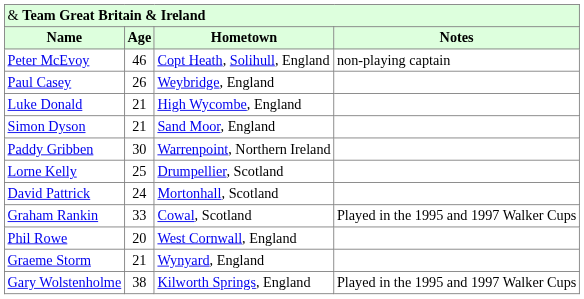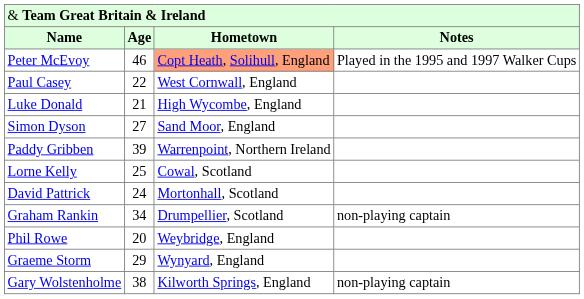 <table border="1" cellpadding="3" style="border-collapse: collapse;">
 <tr style="background:#dfd;">
 <td colspan=5> &  <strong>Team Great Britain & Ireland</strong></td>
 </tr>
 <tr style="background:#dfd;">
 <th>Name</th>
 <th>Age</th>
 <th>Hometown</th>
 <th>Notes</th>
 </tr>
 <tr>
 <td> <a href='#'>Peter McEvoy</a></td>
 <td style="text-align:center;">46</td>
-<td><a href='#'>Copt Heath</a>, <a href='#'>Solihull</a>, England</td>
-<td>non-playing captain</td>
+<td style="background: lightsalmon;"><a href='#'>Copt Heath</a>, <a href='#'>Solihull</a>, England</td>
+<td>Played in the 1995 and 1997 Walker Cups</td>
 </tr>
 <tr>
 <td> <a href='#'>Paul Casey</a></td>
-<td style="text-align:center;">26</td>
-<td><a href='#'>Weybridge</a>, England</td>
+<td style="text-align:center;">22</td>
+<td><a href='#'>West Cornwall</a>, England</td>
 <td></td>
 </tr>
 <tr>
 <td> <a href='#'>Luke Donald</a></td>
 <td style="text-align:center;">21</td>
 <td><a href='#'>High Wycombe</a>, England</td>
 <td></td>
 </tr>
 <tr>
 <td> <a href='#'>Simon Dyson</a></td>
-<td style="text-align:center;">21</td>
+<td style="text-align:center;">27</td>
 <td><a href='#'>Sand Moor</a>, England</td>
 <td></td>
 </tr>
 <tr>
 <td> <a href='#'>Paddy Gribben</a></td>
-<td style="text-align:center;">30</td>
+<td style="text-align:center;">39</td>
 <td><a href='#'>Warrenpoint</a>, Northern Ireland</td>
 <td></td>
 </tr>
 <tr>
 <td> <a href='#'>Lorne Kelly</a></td>
 <td style="text-align:center;">25</td>
-<td><a href='#'>Drumpellier</a>, Scotland</td>
+<td><a href='#'>Cowal</a>, Scotland</td>
 <td></td>
 </tr>
 <tr>
 <td> <a href='#'>David Pattrick</a></td>
 <td style="text-align:center;">24</td>
 <td><a href='#'>Mortonhall</a>, Scotland</td>
 <td></td>
 </tr>
 <tr>
 <td> <a href='#'>Graham Rankin</a></td>
-<td style="text-align:center;">33</td>
-<td><a href='#'>Cowal</a>, Scotland</td>
-<td>Played in the 1995 and 1997 Walker Cups</td>
+<td style="text-align:center;">34</td>
+<td><a href='#'>Drumpellier</a>, Scotland</td>
+<td>non-playing captain</td>
 </tr>
 <tr>
 <td> <a href='#'>Phil Rowe</a></td>
 <td style="text-align:center;">20</td>
-<td><a href='#'>West Cornwall</a>, England</td>
+<td><a href='#'>Weybridge</a>, England</td>
 <td></td>
 </tr>
 <tr>
 <td> <a href='#'>Graeme Storm</a></td>
-<td style="text-align:center;">21</td>
+<td style="text-align:center;">29</td>
 <td><a href='#'>Wynyard</a>, England</td>
 <td></td>
 </tr>
 <tr>
 <td> <a href='#'>Gary Wolstenholme</a></td>
 <td style="text-align:center;">38</td>
 <td><a href='#'>Kilworth Springs</a>, England</td>
-<td>Played in the 1995 and 1997 Walker Cups</td>
+<td>non-playing captain</td>
 </tr>
 </table>
